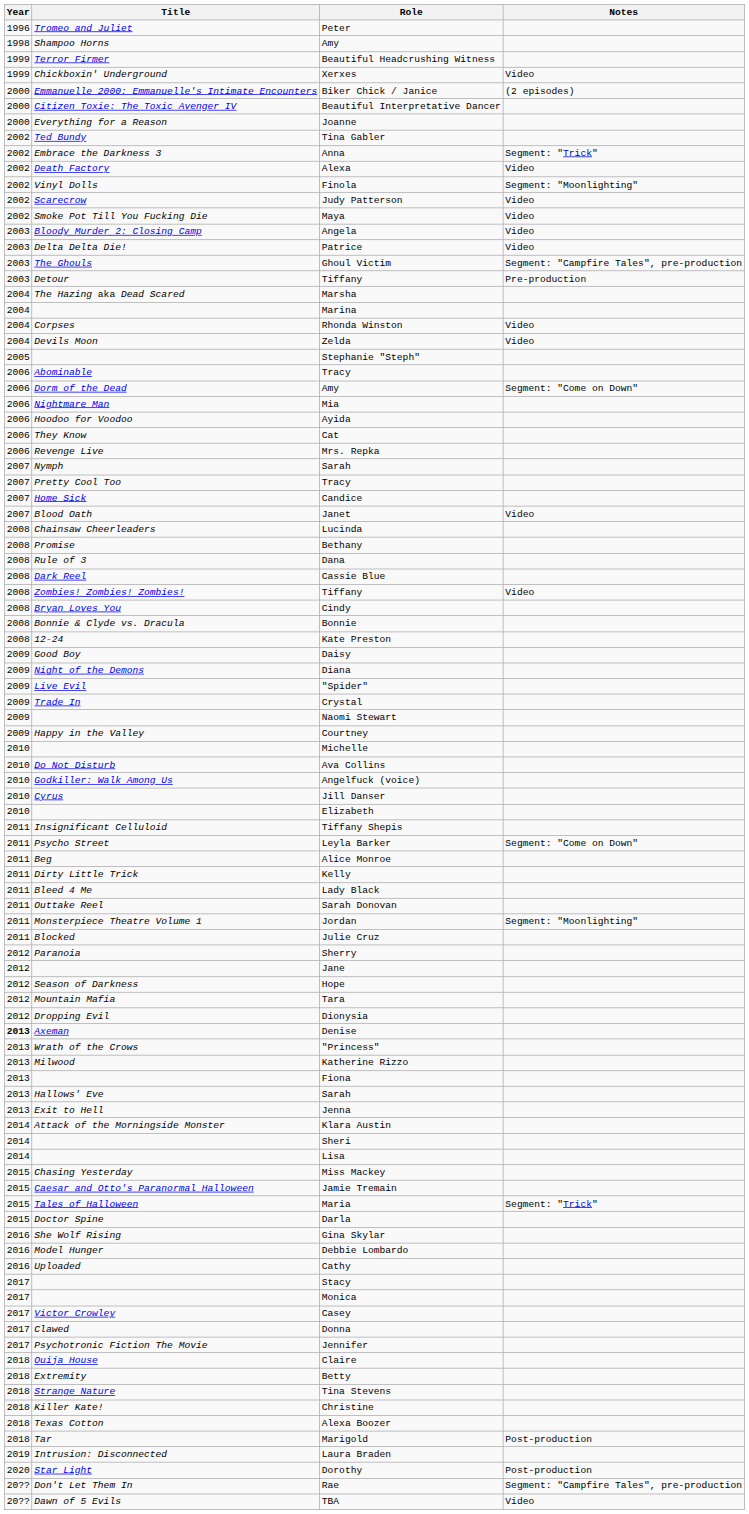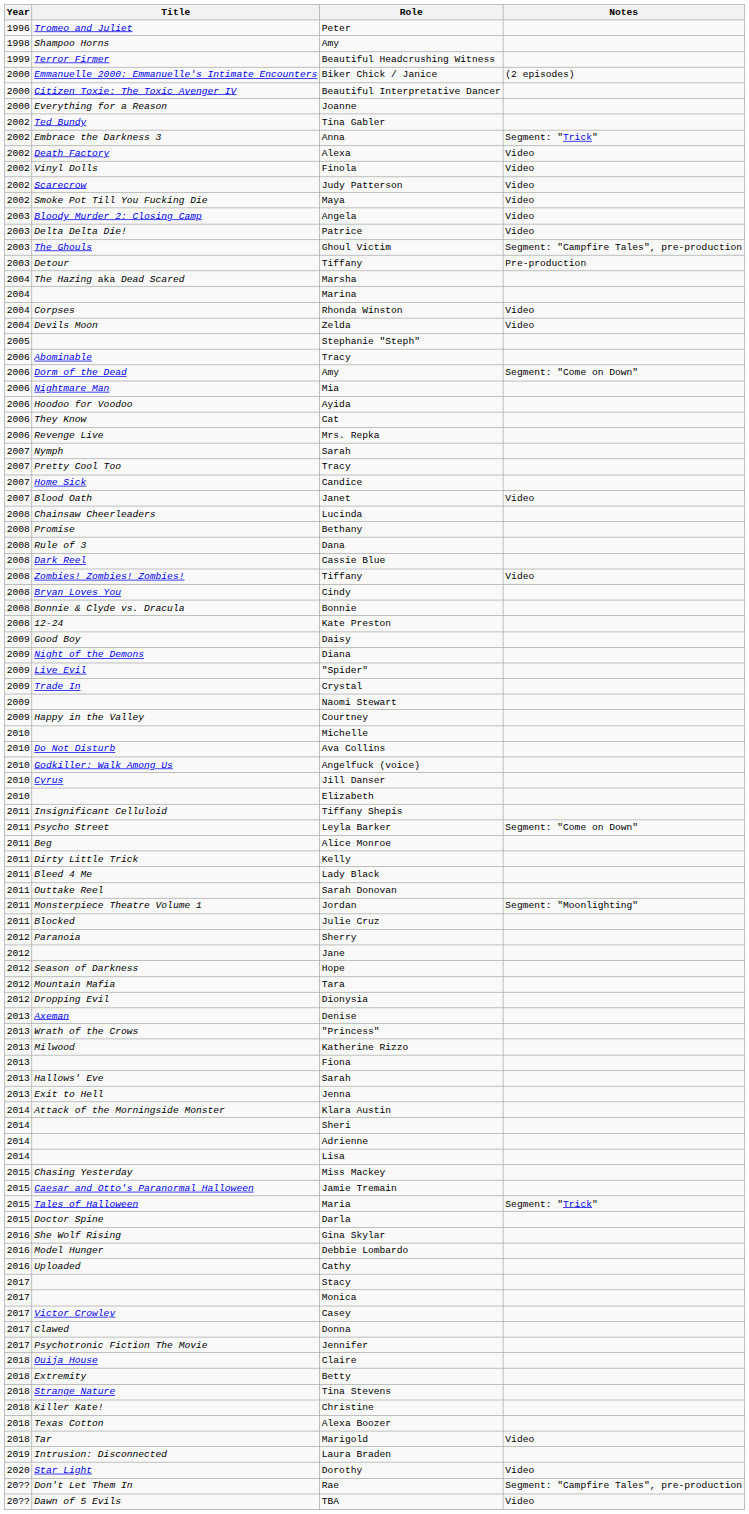 <table class="wikitable sortable">
 <tr>
 <th>Year</th>
 <th>Title</th>
 <th>Role</th>
 <th class="unsortable">Notes</th>
 </tr>
 <tr>
 <td>1996</td>
 <td><em><a href='#'>Tromeo and Juliet</a></em></td>
 <td>Peter</td>
 <td></td>
 </tr>
 <tr>
 <td>1998</td>
 <td><em>Shampoo Horns</em></td>
 <td>Amy</td>
 <td></td>
 </tr>
 <tr>
 <td>1999</td>
 <td><em><a href='#'>Terror Firmer</a></em></td>
 <td>Beautiful Headcrushing Witness</td>
 <td></td>
-</tr>
-<tr>
-<td>1999</td>
-<td><em>Chickboxin' Underground</em></td>
-<td>Xerxes</td>
-<td>Video</td>
 </tr>
 <tr>
 <td>2000</td>
 <td><em><a href='#'>Emmanuelle 2000: Emmanuelle's Intimate Encounters</a></em></td>
 <td>Biker Chick / Janice</td>
 <td>(2 episodes)</td>
 </tr>
 <tr>
 <td>2000</td>
 <td><em><a href='#'>Citizen Toxie: The Toxic Avenger IV</a></em></td>
 <td>Beautiful Interpretative Dancer</td>
 <td></td>
 </tr>
 <tr>
 <td>2000</td>
 <td><em>Everything for a Reason</em></td>
 <td>Joanne</td>
 <td></td>
 </tr>
 <tr>
 <td>2002</td>
 <td><em><a href='#'>Ted Bundy</a></em></td>
 <td>Tina Gabler</td>
 <td></td>
 </tr>
 <tr>
 <td>2002</td>
 <td><em>Embrace the Darkness 3</em></td>
 <td>Anna</td>
 <td>Segment: "<a href='#'>Trick</a>"</td>
 </tr>
 <tr>
 <td>2002</td>
 <td><em><a href='#'>Death Factory</a></em></td>
 <td>Alexa</td>
 <td>Video</td>
 </tr>
 <tr>
 <td>2002</td>
 <td><em>Vinyl Dolls</em></td>
 <td>Finola</td>
-<td>Segment: "Moonlighting"</td>
+<td>Video</td>
 </tr>
 <tr>
 <td>2002</td>
 <td><em><a href='#'>Scarecrow</a></em></td>
 <td>Judy Patterson</td>
 <td>Video</td>
 </tr>
 <tr>
 <td>2002</td>
 <td><em>Smoke Pot Till You Fucking Die</em></td>
 <td>Maya</td>
 <td>Video</td>
 </tr>
 <tr>
 <td>2003</td>
 <td><em><a href='#'>Bloody Murder 2: Closing Camp</a></em></td>
 <td>Angela</td>
 <td>Video</td>
 </tr>
 <tr>
 <td>2003</td>
 <td><em>Delta Delta Die!</em></td>
 <td>Patrice</td>
 <td>Video</td>
 </tr>
 <tr>
 <td>2003</td>
 <td><em><a href='#'>The Ghouls</a></em></td>
 <td>Ghoul Victim</td>
 <td>Segment: "Campfire Tales", pre-production</td>
 </tr>
 <tr>
 <td>2003</td>
 <td><em>Detour</em></td>
 <td>Tiffany</td>
 <td>Pre-production</td>
 </tr>
 <tr>
 <td>2004</td>
 <td><em>The Hazing</em> aka <em>Dead Scared</em></td>
 <td>Marsha</td>
 <td></td>
 </tr>
 <tr>
 <td>2004</td>
 <td><em></em></td>
 <td>Marina</td>
 <td></td>
 </tr>
 <tr>
 <td>2004</td>
 <td><em>Corpses</em></td>
 <td>Rhonda Winston</td>
 <td>Video</td>
 </tr>
 <tr>
 <td>2004</td>
 <td><em>Devils Moon</em></td>
 <td>Zelda</td>
 <td>Video</td>
 </tr>
 <tr>
 <td>2005</td>
 <td><em></em></td>
 <td>Stephanie "Steph"</td>
 <td></td>
 </tr>
 <tr>
 <td>2006</td>
 <td><em><a href='#'>Abominable</a></em></td>
 <td>Tracy</td>
 <td></td>
 </tr>
 <tr>
 <td>2006</td>
 <td><em><a href='#'>Dorm of the Dead</a></em></td>
 <td>Amy</td>
 <td>Segment: "Come on Down"</td>
 </tr>
 <tr>
 <td>2006</td>
 <td><em><a href='#'>Nightmare Man</a></em></td>
 <td>Mia</td>
 <td></td>
 </tr>
 <tr>
 <td>2006</td>
 <td><em>Hoodoo for Voodoo</em></td>
 <td>Ayida</td>
 <td></td>
 </tr>
 <tr>
 <td>2006</td>
 <td><em>They Know</em></td>
 <td>Cat</td>
 <td></td>
 </tr>
 <tr>
 <td>2006</td>
 <td><em>Revenge Live</em></td>
 <td>Mrs. Repka</td>
 <td></td>
 </tr>
 <tr>
 <td>2007</td>
 <td><em>Nymph</em></td>
 <td>Sarah</td>
 <td></td>
 </tr>
 <tr>
 <td>2007</td>
 <td><em>Pretty Cool Too</em></td>
 <td>Tracy</td>
 <td></td>
 </tr>
 <tr>
 <td>2007</td>
 <td><em><a href='#'>Home Sick</a></em></td>
 <td>Candice</td>
 <td></td>
 </tr>
 <tr>
 <td>2007</td>
 <td><em>Blood Oath</em></td>
 <td>Janet</td>
 <td>Video</td>
 </tr>
 <tr>
 <td>2008</td>
 <td><em>Chainsaw Cheerleaders</em></td>
 <td>Lucinda</td>
 <td></td>
 </tr>
 <tr>
 <td>2008</td>
 <td><em>Promise</em></td>
 <td>Bethany</td>
 <td></td>
 </tr>
 <tr>
 <td>2008</td>
 <td><em>Rule of 3</em></td>
 <td>Dana</td>
 <td></td>
 </tr>
 <tr>
 <td>2008</td>
 <td><em><a href='#'>Dark Reel</a></em></td>
 <td>Cassie Blue</td>
 <td></td>
 </tr>
 <tr>
 <td>2008</td>
 <td><em><a href='#'>Zombies! Zombies! Zombies!</a></em></td>
 <td>Tiffany</td>
 <td>Video</td>
 </tr>
 <tr>
 <td>2008</td>
 <td><em><a href='#'>Bryan Loves You</a></em></td>
 <td>Cindy</td>
 <td></td>
 </tr>
 <tr>
 <td>2008</td>
 <td><em>Bonnie & Clyde vs. Dracula</em></td>
 <td>Bonnie</td>
 <td></td>
 </tr>
 <tr>
 <td>2008</td>
 <td><em>12-24</em></td>
 <td>Kate Preston</td>
 <td></td>
 </tr>
 <tr>
 <td>2009</td>
 <td><em>Good Boy</em></td>
 <td>Daisy</td>
 <td></td>
 </tr>
 <tr>
 <td>2009</td>
 <td><em><a href='#'>Night of the Demons</a></em></td>
 <td>Diana</td>
 <td></td>
 </tr>
 <tr>
 <td>2009</td>
 <td><em><a href='#'>Live Evil</a></em></td>
 <td>"Spider"</td>
 <td></td>
 </tr>
 <tr>
 <td>2009</td>
 <td><em><a href='#'>Trade In</a></em></td>
 <td>Crystal</td>
 <td></td>
 </tr>
 <tr>
 <td>2009</td>
 <td><em></em></td>
 <td>Naomi Stewart</td>
 <td></td>
 </tr>
 <tr>
 <td>2009</td>
 <td><em>Happy in the Valley</em></td>
 <td>Courtney</td>
 <td></td>
 </tr>
 <tr>
 <td>2010</td>
 <td><em></em></td>
 <td>Michelle</td>
 <td></td>
 </tr>
 <tr>
 <td>2010</td>
 <td><em><a href='#'>Do Not Disturb</a></em></td>
 <td>Ava Collins</td>
 <td></td>
 </tr>
 <tr>
 <td>2010</td>
 <td><em><a href='#'>Godkiller: Walk Among Us</a></em></td>
 <td>Angelfuck (voice)</td>
 <td></td>
 </tr>
 <tr>
 <td>2010</td>
 <td><em><a href='#'>Cyrus</a></em></td>
 <td>Jill Danser</td>
 <td></td>
 </tr>
 <tr>
 <td>2010</td>
 <td><em></em></td>
 <td>Elizabeth</td>
 <td></td>
 </tr>
 <tr>
 <td>2011</td>
 <td><em>Insignificant Celluloid</em></td>
 <td>Tiffany Shepis</td>
 <td></td>
 </tr>
 <tr>
 <td>2011</td>
 <td><em>Psycho Street</em></td>
 <td>Leyla Barker</td>
 <td>Segment: "Come on Down"</td>
 </tr>
 <tr>
 <td>2011</td>
 <td><em>Beg</em></td>
 <td>Alice Monroe</td>
 <td></td>
 </tr>
 <tr>
 <td>2011</td>
 <td><em>Dirty Little Trick</em></td>
 <td>Kelly</td>
 <td></td>
 </tr>
 <tr>
 <td>2011</td>
 <td><em>Bleed 4 Me</em></td>
 <td>Lady Black</td>
 <td></td>
 </tr>
 <tr>
 <td>2011</td>
 <td><em>Outtake Reel</em></td>
 <td>Sarah Donovan</td>
 <td></td>
 </tr>
 <tr>
 <td>2011</td>
 <td><em>Monsterpiece Theatre Volume 1</em></td>
 <td>Jordan</td>
 <td>Segment: "Moonlighting"</td>
 </tr>
 <tr>
 <td>2011</td>
 <td><em>Blocked</em></td>
 <td>Julie Cruz</td>
 <td></td>
 </tr>
 <tr>
 <td>2012</td>
 <td><em>Paranoia</em></td>
 <td>Sherry</td>
 <td></td>
 </tr>
 <tr>
 <td>2012</td>
 <td><em></em></td>
 <td>Jane</td>
 <td></td>
 </tr>
 <tr>
 <td>2012</td>
 <td><em>Season of Darkness</em></td>
 <td>Hope</td>
 <td></td>
 </tr>
 <tr>
 <td>2012</td>
 <td><em>Mountain Mafia</em></td>
 <td>Tara</td>
 <td></td>
 </tr>
 <tr>
 <td>2012</td>
 <td><em>Dropping Evil</em></td>
 <td>Dionysia</td>
 <td></td>
 </tr>
 <tr>
-<td><strong>2013</strong></td>
+<td>2013</td>
 <td><em><a href='#'>Axeman</a></em></td>
 <td>Denise</td>
 <td></td>
 </tr>
 <tr>
 <td>2013</td>
 <td><em>Wrath of the Crows</em></td>
 <td>"Princess"</td>
 <td></td>
 </tr>
 <tr>
 <td>2013</td>
 <td><em>Milwood</em></td>
 <td>Katherine Rizzo</td>
 <td></td>
 </tr>
 <tr>
 <td>2013</td>
 <td><em></em></td>
 <td>Fiona</td>
 <td></td>
 </tr>
 <tr>
 <td>2013</td>
 <td><em>Hallows' Eve</em></td>
 <td>Sarah</td>
 <td></td>
 </tr>
 <tr>
 <td>2013</td>
 <td><em>Exit to Hell</em></td>
 <td>Jenna</td>
 <td></td>
 </tr>
 <tr>
 <td>2014</td>
 <td><em>Attack of the Morningside Monster</em></td>
 <td>Klara Austin</td>
 <td></td>
 </tr>
 <tr>
 <td>2014</td>
 <td><em></em></td>
 <td>Sheri</td>
+<td></td>
+</tr>
+<tr>
+<td>2014</td>
+<td><em></em></td>
+<td>Adrienne</td>
 <td></td>
 </tr>
 <tr>
 <td>2014</td>
 <td><em></em></td>
 <td>Lisa</td>
 <td></td>
 </tr>
 <tr>
 <td>2015</td>
 <td><em>Chasing Yesterday</em></td>
 <td>Miss Mackey</td>
 <td></td>
 </tr>
 <tr>
 <td>2015</td>
 <td><em><a href='#'>Caesar and Otto's Paranormal Halloween</a></em></td>
 <td>Jamie Tremain</td>
 <td></td>
 </tr>
 <tr>
 <td>2015</td>
 <td><em><a href='#'>Tales of Halloween</a></em></td>
 <td>Maria</td>
 <td>Segment: "<a href='#'>Trick</a>"</td>
 </tr>
 <tr>
 <td>2015</td>
 <td><em>Doctor Spine</em></td>
 <td>Darla</td>
 <td></td>
 </tr>
 <tr>
 <td>2016</td>
 <td><em>She Wolf Rising</em></td>
 <td>Gina Skylar</td>
 <td></td>
 </tr>
 <tr>
 <td>2016</td>
 <td><em>Model Hunger</em></td>
 <td>Debbie Lombardo</td>
 <td></td>
 </tr>
 <tr>
 <td>2016</td>
 <td><em>Uploaded</em></td>
 <td>Cathy</td>
 <td></td>
 </tr>
 <tr>
 <td>2017</td>
 <td><em></em></td>
 <td>Stacy</td>
 <td></td>
 </tr>
 <tr>
 <td>2017</td>
 <td><em></em></td>
 <td>Monica</td>
 <td></td>
 </tr>
 <tr>
 <td>2017</td>
 <td><em><a href='#'>Victor Crowley</a></em></td>
 <td>Casey</td>
 <td></td>
 </tr>
 <tr>
 <td>2017</td>
 <td><em>Clawed</em></td>
 <td>Donna</td>
 <td></td>
 </tr>
 <tr>
 <td>2017</td>
 <td><em>Psychotronic Fiction The Movie</em></td>
 <td>Jennifer</td>
 <td></td>
 </tr>
 <tr>
 <td>2018</td>
 <td><em><a href='#'>Ouija House</a></em></td>
 <td>Claire</td>
 <td></td>
 </tr>
 <tr>
 <td>2018</td>
 <td><em>Extremity</em></td>
 <td>Betty</td>
 <td></td>
 </tr>
 <tr>
 <td>2018</td>
 <td><em><a href='#'>Strange Nature</a></em></td>
 <td>Tina Stevens</td>
 <td></td>
 </tr>
 <tr>
 <td>2018</td>
 <td><em>Killer Kate!</em></td>
 <td>Christine</td>
 <td></td>
 </tr>
 <tr>
 <td>2018</td>
 <td><em>Texas Cotton</em></td>
 <td>Alexa Boozer</td>
 <td></td>
 </tr>
 <tr>
 <td>2018</td>
 <td><em>Tar</em></td>
 <td>Marigold</td>
-<td>Post-production</td>
+<td>Video</td>
 </tr>
 <tr>
 <td>2019</td>
 <td><em>Intrusion: Disconnected</em></td>
 <td>Laura Braden</td>
 <td></td>
 </tr>
 <tr>
 <td>2020</td>
 <td><em><a href='#'>Star Light</a></em></td>
 <td>Dorothy</td>
-<td>Post-production</td>
+<td>Video</td>
 </tr>
 <tr>
 <td>20??</td>
 <td><em>Don't Let Them In</em></td>
 <td>Rae</td>
 <td>Segment: "Campfire Tales", pre-production</td>
 </tr>
 <tr>
 <td>20??</td>
 <td><em>Dawn of 5 Evils</em></td>
 <td>TBA</td>
 <td>Video</td>
 </tr>
 </table>
